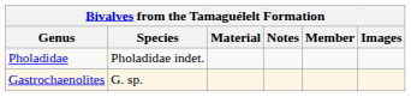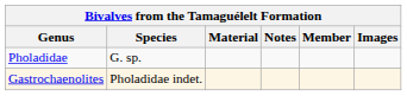 <table class="wikitable">
 <tr>
 <th colspan="6" style="text-align:center"><strong><a href='#'>Bivalves</a> from the Tamaguélelt Formation</strong></th>
 </tr>
 <tr>
 <th>Genus</th>
 <th>Species</th>
 <th>Material</th>
 <th>Notes</th>
 <th>Member</th>
 <th>Images</th>
 </tr>
 <tr>
 <td><a href='#'>Pholadidae</a></td>
-<td>Pholadidae indet.</td>
+<td>G. sp. </td>
 <td></td>
 <td></td>
 <td></td>
 <td></td>
 </tr>
 <tr style="background:#FEF6E4" |>
 <td><a href='#'>Gastrochaenolites</a></td>
-<td>G. sp. </td>
+<td>Pholadidae indet.</td>
 <td></td>
 <td></td>
 <td></td>
 <td></td>
 </tr>
 </table>
